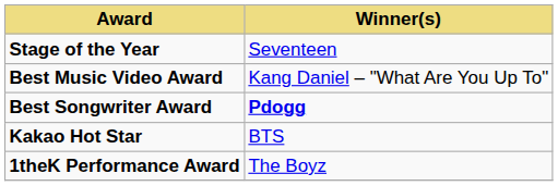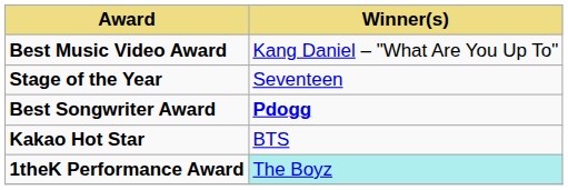 <table class="wikitable">
 <tr>
 <th style="background:#EEDD82;" ! align="center">Award</th>
 <th style="background:#EEDD82;" ! align="center">Winner(s)</th>
 </tr>
 <tr>
+<td><strong>Best Music Video Award</strong></td>
+<td><a href='#'>Kang Daniel</a> – "What Are You Up To"</td>
+</tr>
+<tr>
 <td><strong>Stage of the Year</strong></td>
 <td><a href='#'>Seventeen</a></td>
-</tr>
-<tr>
-<td><strong>Best Music Video Award</strong></td>
-<td><a href='#'>Kang Daniel</a> – "What Are You Up To"</td>
 </tr>
 <tr>
 <td><strong>Best Songwriter Award</strong></td>
 <td><strong><a href='#'>Pdogg</a></strong></td>
 </tr>
 <tr>
 <td><strong>Kakao Hot Star</strong></td>
 <td><a href='#'>BTS</a></td>
 </tr>
 <tr>
 <td><strong>1theK Performance Award</strong></td>
-<td><a href='#'>The Boyz</a></td>
+<td style="background: paleturquoise;"><a href='#'>The Boyz</a></td>
 </tr>
 <tr>
 </tr>
 </table>
